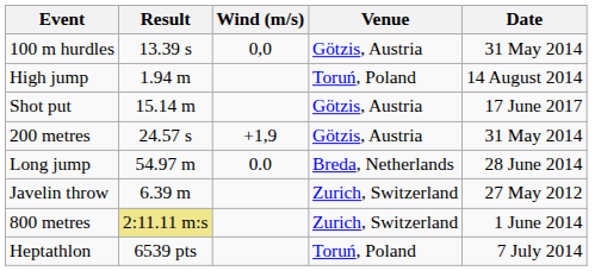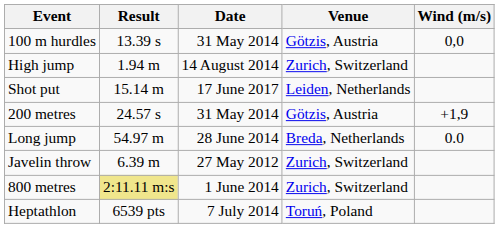 <table class="wikitable">
 <tr>
 <th>Event</th>
 <th>Result</th>
+<th>Date</th>
+<th>Venue</th>
 <th>Wind (m/s)</th>
-<th>Venue</th>
-<th>Date</th>
 </tr>
 <tr>
 <td>100 m hurdles</td>
 <td align=center>13.39 s</td>
+<td align=right>31 May 2014</td>
+<td><a href='#'>Götzis</a>, Austria</td>
 <td align=center>0,0</td>
-<td><a href='#'>Götzis</a>, Austria</td>
-<td align=right>31 May 2014</td>
 </tr>
 <tr>
 <td>High jump</td>
 <td align=center>1.94 m</td>
+<td align=right>14 August 2014</td>
+<td><a href='#'>Zurich</a>, Switzerland</td>
 <td></td>
-<td><a href='#'>Toruń</a>, Poland</td>
-<td align=right>14 August 2014</td>
 </tr>
 <tr>
 <td>Shot put</td>
 <td align=center>15.14 m</td>
+<td align=right>17 June 2017</td>
+<td><a href='#'>Leiden</a>, Netherlands</td>
 <td></td>
-<td><a href='#'>Götzis</a>, Austria</td>
-<td align=right>17 June 2017</td>
 </tr>
 <tr>
 <td>200 metres</td>
 <td align=center>24.57 s</td>
+<td align=right>31 May 2014</td>
+<td><a href='#'>Götzis</a>, Austria</td>
 <td align=center>+1,9</td>
-<td><a href='#'>Götzis</a>, Austria</td>
-<td align=right>31 May 2014</td>
 </tr>
 <tr>
 <td>Long jump</td>
 <td align=center>54.97 m</td>
+<td align=right>28 June 2014</td>
+<td><a href='#'>Breda</a>, Netherlands</td>
 <td align=center>0.0</td>
-<td><a href='#'>Breda</a>, Netherlands</td>
-<td align=right>28 June 2014</td>
 </tr>
 <tr>
 <td>Javelin throw</td>
 <td align=center>6.39 m</td>
+<td align=right>27 May 2012</td>
+<td><a href='#'>Zurich</a>, Switzerland</td>
 <td></td>
-<td><a href='#'>Zurich</a>, Switzerland</td>
-<td align=right>27 May 2012</td>
 </tr>
 <tr>
 <td>800 metres</td>
 <td align=center style="background: khaki;">2:11.11 m:s</td>
+<td align=right>1 June 2014</td>
+<td><a href='#'>Zurich</a>, Switzerland</td>
 <td></td>
-<td><a href='#'>Zurich</a>, Switzerland</td>
-<td align=right>1 June 2014</td>
 </tr>
 <tr>
 <td>Heptathlon</td>
 <td align=center>6539 pts</td>
+<td align=right>7 July 2014</td>
+<td><a href='#'>Toruń</a>, Poland</td>
 <td></td>
-<td><a href='#'>Toruń</a>, Poland</td>
-<td align=right>7 July 2014</td>
 </tr>
 </table>
